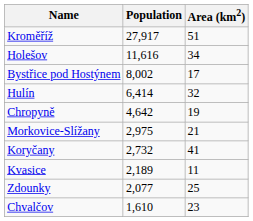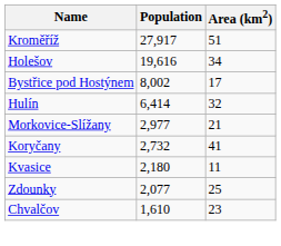 <table class="wikitable sortable">
 <tr>
 <th>Name</th>
 <th>Population</th>
 <th>Area (km<sup>2</sup>)</th>
 </tr>
 <tr>
 <td><a href='#'>Kroměříž</a></td>
 <td>27,917</td>
 <td>51</td>
 </tr>
 <tr>
 <td><a href='#'>Holešov</a></td>
-<td>11,616</td>
+<td>19,616</td>
 <td>34</td>
 </tr>
 <tr>
 <td><a href='#'>Bystřice pod Hostýnem</a></td>
 <td>8,002</td>
 <td>17</td>
 </tr>
 <tr>
 <td><a href='#'>Hulín</a></td>
 <td>6,414</td>
 <td>32</td>
 </tr>
 <tr>
-<td><a href='#'>Chropyně</a></td>
-<td>4,642</td>
-<td>19</td>
-</tr>
-<tr>
 <td><a href='#'>Morkovice-Slížany</a></td>
-<td>2,975</td>
+<td>2,977</td>
 <td>21</td>
 </tr>
 <tr>
 <td><a href='#'>Koryčany</a></td>
 <td>2,732</td>
 <td>41</td>
 </tr>
 <tr>
 <td><a href='#'>Kvasice</a></td>
-<td>2,189</td>
+<td>2,180</td>
 <td>11</td>
 </tr>
 <tr>
 <td><a href='#'>Zdounky</a></td>
 <td>2,077</td>
 <td>25</td>
 </tr>
 <tr>
 <td><a href='#'>Chvalčov</a></td>
 <td>1,610</td>
 <td>23</td>
 </tr>
 </table>
